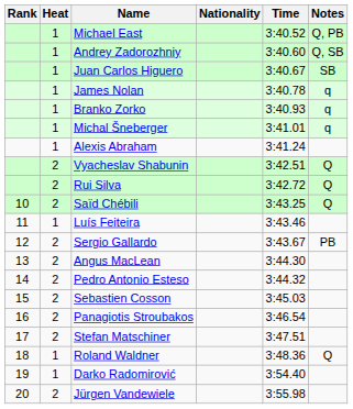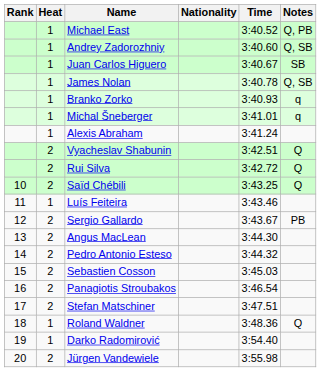 <table class="wikitable sortable" style="text-align:center">
 <tr>
 <th>Rank</th>
 <th>Heat</th>
 <th>Name</th>
 <th>Nationality</th>
 <th>Time</th>
 <th>Notes</th>
 </tr>
 <tr bgcolor=ccffcc>
 <td></td>
 <td>1</td>
 <td align="left"><a href='#'>Michael East</a></td>
 <td align=left></td>
 <td>3:40.52</td>
 <td>Q, PB</td>
 </tr>
 <tr bgcolor=ccffcc>
 <td></td>
 <td>1</td>
 <td align="left"><a href='#'>Andrey Zadorozhniy</a></td>
 <td align=left></td>
 <td>3:40.60</td>
 <td>Q, SB</td>
 </tr>
 <tr bgcolor=ccffcc>
 <td></td>
 <td>1</td>
 <td align="left"><a href='#'>Juan Carlos Higuero</a></td>
 <td align=left></td>
 <td>3:40.67</td>
 <td>SB</td>
 </tr>
 <tr bgcolor=ddffdd>
 <td></td>
 <td>1</td>
 <td align="left"><a href='#'>James Nolan</a></td>
 <td align=left></td>
 <td>3:40.78</td>
-<td>q</td>
+<td>Q, SB</td>
 </tr>
 <tr bgcolor=ddffdd>
 <td></td>
 <td>1</td>
 <td align="left"><a href='#'>Branko Zorko</a></td>
 <td align=left></td>
 <td>3:40.93</td>
 <td>q</td>
 </tr>
 <tr bgcolor=ddffdd>
 <td></td>
 <td>1</td>
 <td align="left"><a href='#'>Michal Šneberger</a></td>
 <td align=left></td>
 <td>3:41.01</td>
 <td>q</td>
 </tr>
 <tr>
 <td></td>
 <td>1</td>
 <td align="left"><a href='#'>Alexis Abraham</a></td>
 <td align=left></td>
 <td>3:41.24</td>
 <td></td>
 </tr>
 <tr bgcolor=ccffcc>
 <td></td>
 <td>2</td>
 <td align="left"><a href='#'>Vyacheslav Shabunin</a></td>
 <td align=left></td>
 <td>3:42.51</td>
 <td>Q</td>
 </tr>
 <tr bgcolor=ccffcc>
 <td></td>
 <td>2</td>
 <td align="left"><a href='#'>Rui Silva</a></td>
 <td align=left></td>
 <td>3:42.72</td>
 <td>Q</td>
 </tr>
 <tr bgcolor=ccffcc>
 <td>10</td>
 <td>2</td>
 <td align="left"><a href='#'>Saïd Chébili</a></td>
 <td align=left></td>
 <td>3:43.25</td>
 <td>Q</td>
 </tr>
 <tr>
 <td>11</td>
 <td>1</td>
 <td align="left"><a href='#'>Luís Feiteira</a></td>
 <td align=left></td>
 <td>3:43.46</td>
 <td></td>
 </tr>
 <tr>
 <td>12</td>
 <td>2</td>
 <td align="left"><a href='#'>Sergio Gallardo</a></td>
 <td align=left></td>
 <td>3:43.67</td>
 <td>PB</td>
 </tr>
 <tr>
 <td>13</td>
 <td>2</td>
 <td align="left"><a href='#'>Angus MacLean</a></td>
 <td align=left></td>
 <td>3:44.30</td>
 <td></td>
 </tr>
 <tr>
 <td>14</td>
 <td>2</td>
 <td align="left"><a href='#'>Pedro Antonio Esteso</a></td>
 <td align=left></td>
 <td>3:44.32</td>
 <td></td>
 </tr>
 <tr>
 <td>15</td>
 <td>2</td>
 <td align="left"><a href='#'>Sebastien Cosson</a></td>
 <td align=left></td>
 <td>3:45.03</td>
 <td></td>
 </tr>
 <tr>
 <td>16</td>
 <td>2</td>
 <td align="left"><a href='#'>Panagiotis Stroubakos</a></td>
 <td align=left></td>
 <td>3:46.54</td>
 <td></td>
 </tr>
 <tr>
 <td>17</td>
 <td>2</td>
 <td align="left"><a href='#'>Stefan Matschiner</a></td>
 <td align=left></td>
 <td>3:47.51</td>
 <td></td>
 </tr>
 <tr>
 <td>18</td>
 <td>1</td>
 <td align="left"><a href='#'>Roland Waldner</a></td>
 <td align=left></td>
 <td>3:48.36</td>
 <td>Q</td>
 </tr>
 <tr>
 <td>19</td>
 <td>1</td>
 <td align="left"><a href='#'>Darko Radomirović</a></td>
 <td align=left></td>
 <td>3:54.40</td>
 <td></td>
 </tr>
 <tr>
 <td>20</td>
 <td>2</td>
 <td align="left"><a href='#'>Jürgen Vandewiele</a></td>
 <td align=left></td>
 <td>3:55.98</td>
 <td></td>
 </tr>
 </table>
